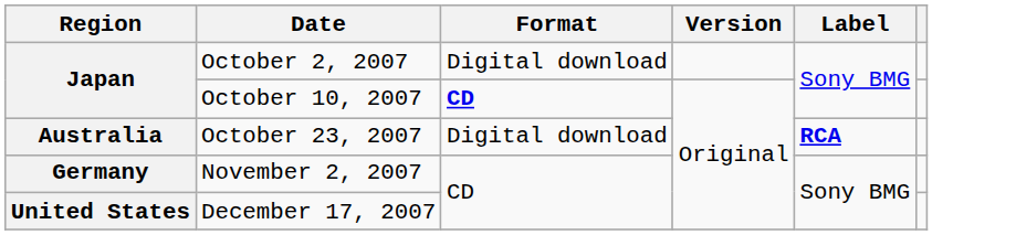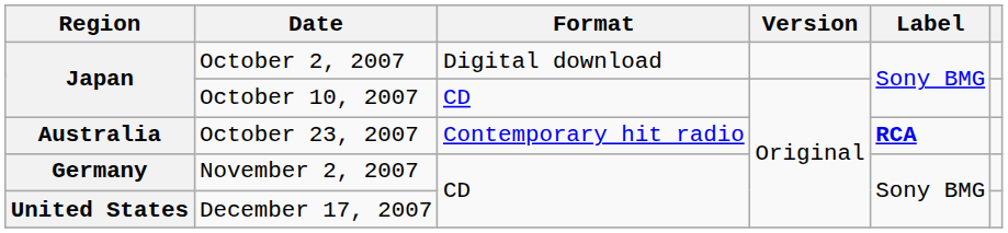 <table class="wikitable plainrowheaders">
 <tr>
 <th scope="col">Region</th>
 <th scope="col">Date</th>
 <th scope="col">Format</th>
 <th scope="col">Version</th>
 <th scope="col">Label</th>
 <th scope="col"></th>
 </tr>
 <tr>
 <th rowspan="2" scope="row">Japan</th>
 <td>October 2, 2007</td>
 <td>Digital download</td>
 <td></td>
 <td rowspan="2"><a href='#'>Sony BMG</a></td>
 <td align="center"></td>
 </tr>
 <tr>
 <td>October 10, 2007</td>
-<td><strong><a href='#'>CD</a></strong></td>
+<td><a href='#'>CD</a></td>
 <td rowspan="4">Original</td>
 <td align="center"></td>
 </tr>
 <tr>
 <th scope="row">Australia</th>
 <td>October 23, 2007</td>
-<td>Digital download</td>
+<td><a href='#'>Contemporary hit radio</a></td>
 <td><strong><a href='#'>RCA</a></strong></td>
 <td align="center"></td>
 </tr>
 <tr>
 <th scope="row">Germany</th>
 <td>November 2, 2007</td>
 <td rowspan="2">CD</td>
 <td rowspan="2">Sony BMG</td>
 <td align="center"></td>
 </tr>
 <tr>
 <th scope="row">United States</th>
 <td>December 17, 2007</td>
 <td align="center"></td>
 </tr>
 </table>
